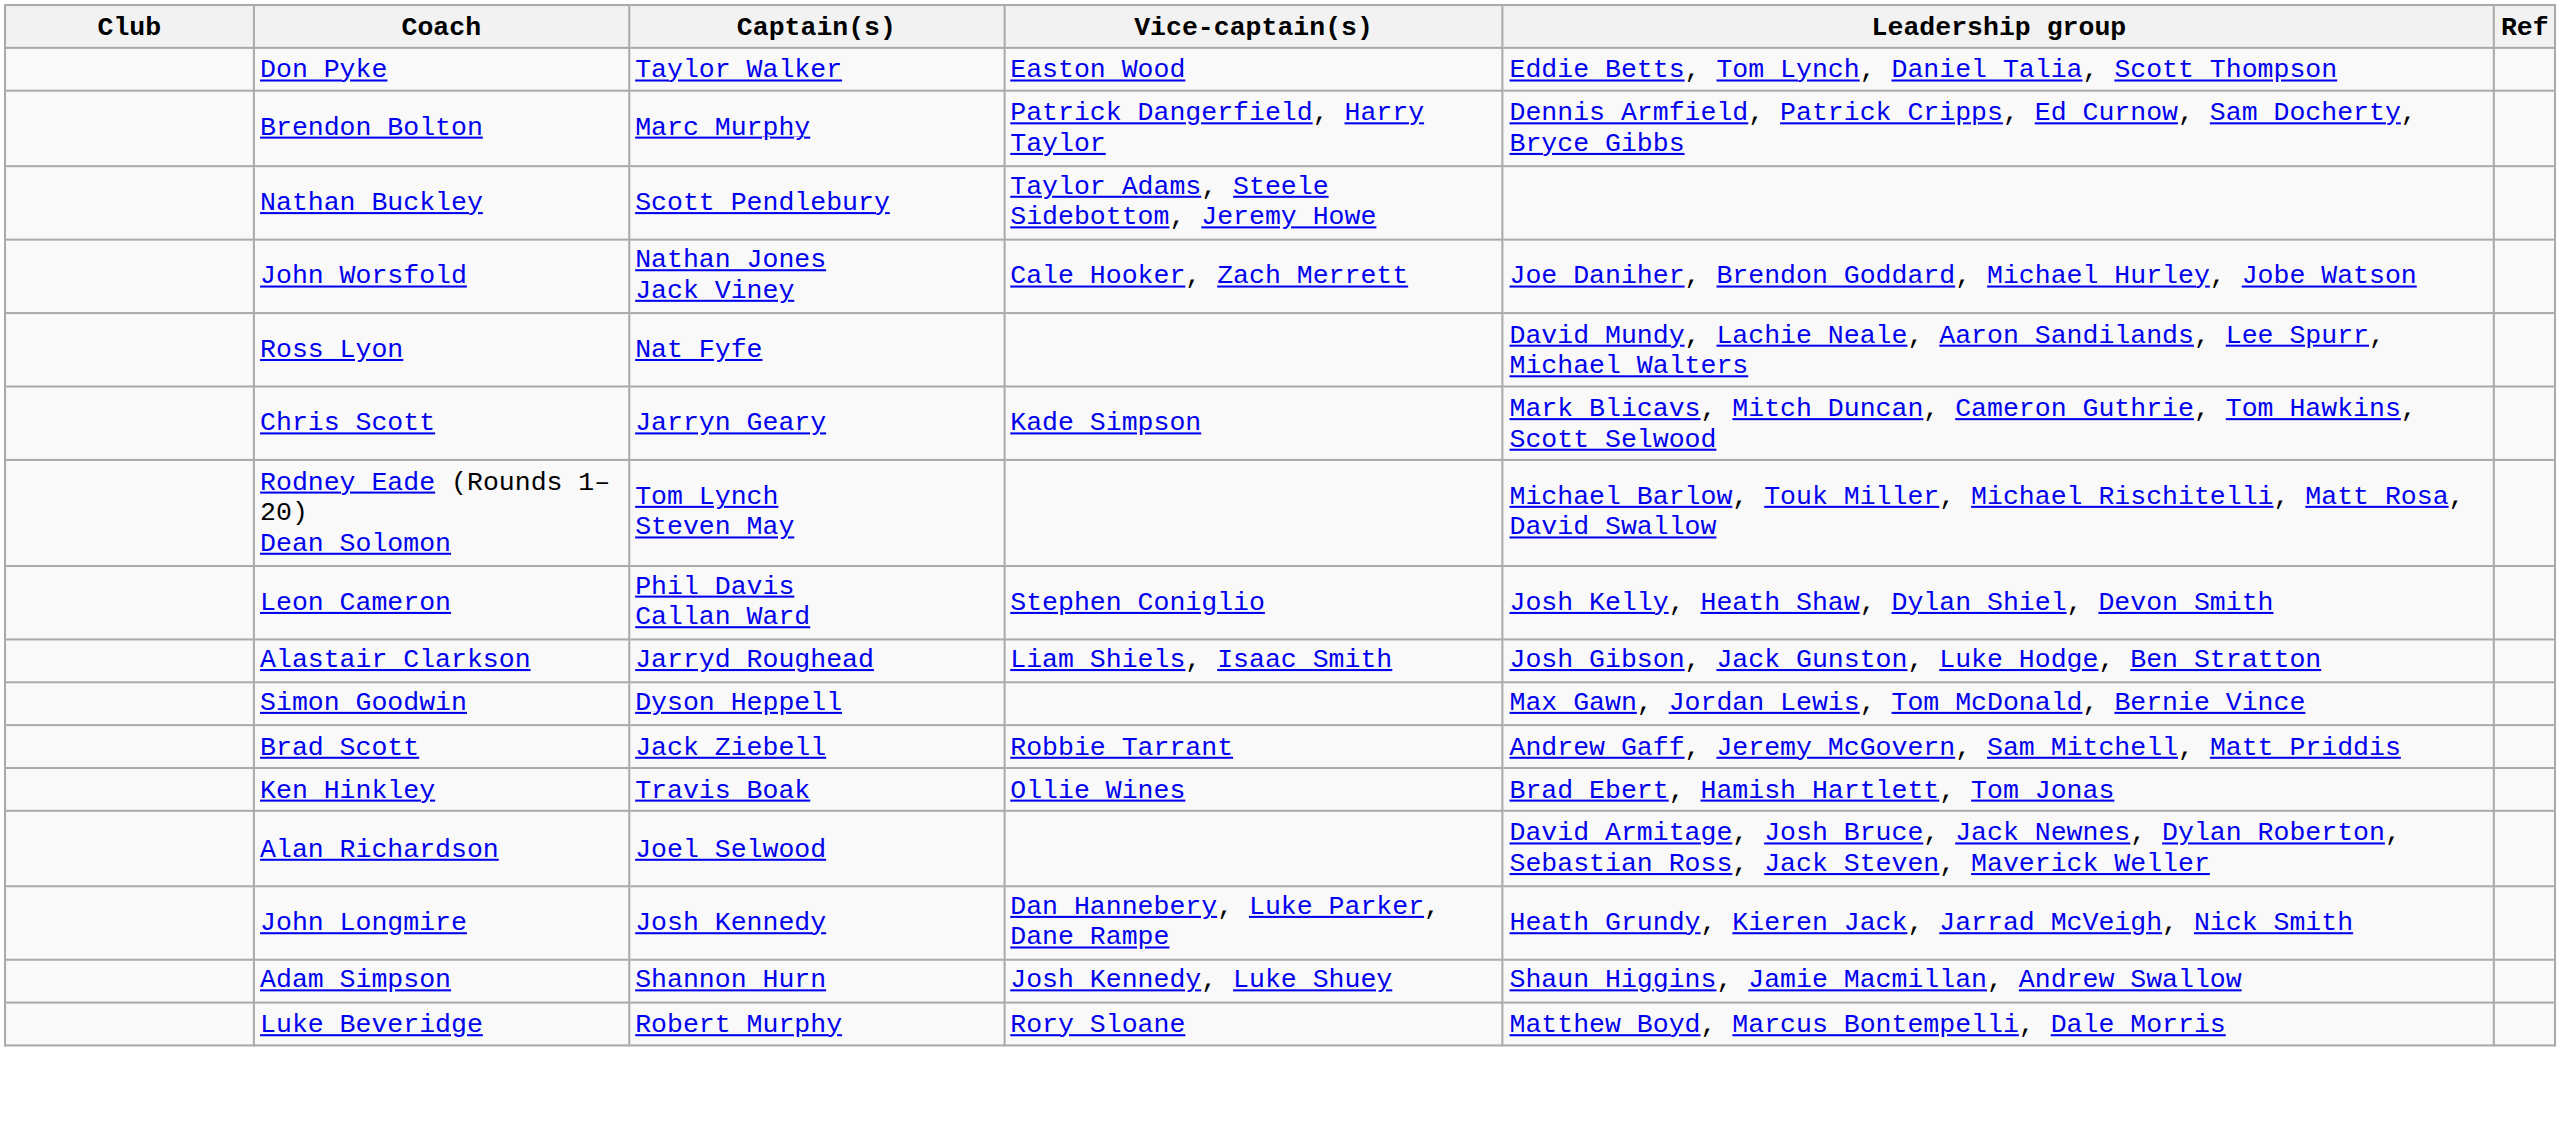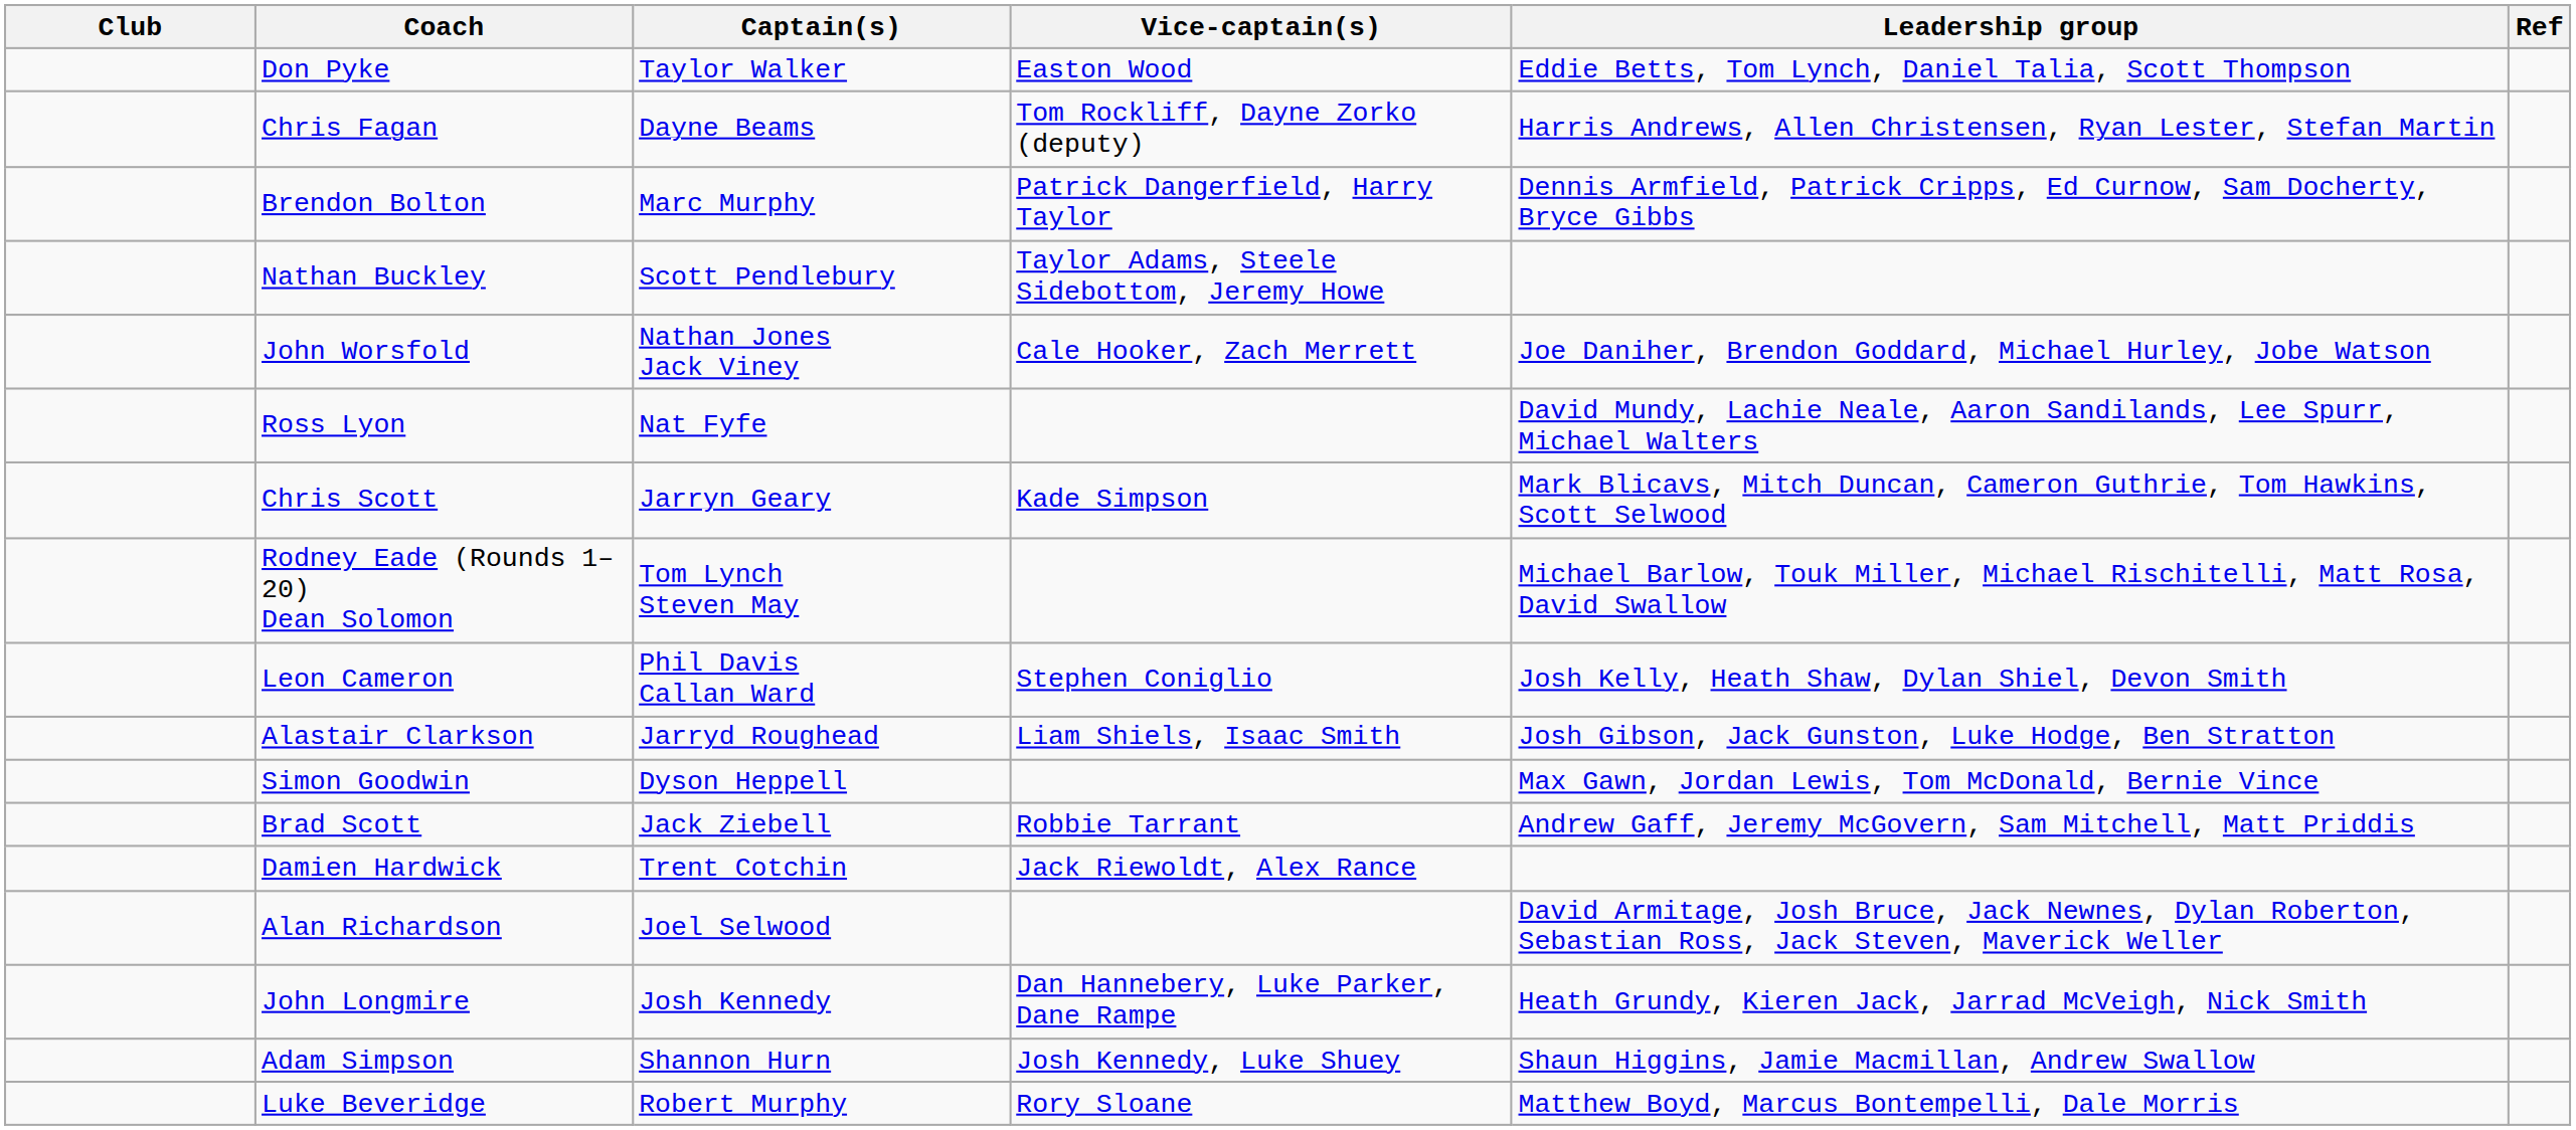 <table class="wikitable" style="font-size:100%;">
 <tr>
 <th width=10%>Club</th>
 <th width=15%>Coach</th>
 <th width=15%>Captain(s)</th>
 <th width=20%>Vice-captain(s)</th>
 <th width=40%>Leadership group</th>
 <th>Ref</th>
 </tr>
 <tr>
 <td></td>
 <td><a href='#'>Don Pyke</a></td>
 <td><a href='#'>Taylor Walker</a></td>
 <td><a href='#'>Easton Wood</a></td>
 <td><a href='#'>Eddie Betts</a>, <a href='#'>Tom Lynch</a>, <a href='#'>Daniel Talia</a>, <a href='#'>Scott Thompson</a></td>
+<td></td>
+</tr>
+<tr>
+<td></td>
+<td><a href='#'>Chris Fagan</a></td>
+<td><a href='#'>Dayne Beams</a></td>
+<td><a href='#'>Tom Rockliff</a>, <a href='#'>Dayne Zorko</a> (deputy)</td>
+<td><a href='#'>Harris Andrews</a>, <a href='#'>Allen Christensen</a>, <a href='#'>Ryan Lester</a>, <a href='#'>Stefan Martin</a></td>
 <td></td>
 </tr>
 <tr>
 <td></td>
 <td><a href='#'>Brendon Bolton</a></td>
 <td><a href='#'>Marc Murphy</a></td>
 <td><a href='#'>Patrick Dangerfield</a>, <a href='#'>Harry Taylor</a></td>
 <td><a href='#'>Dennis Armfield</a>, <a href='#'>Patrick Cripps</a>, <a href='#'>Ed Curnow</a>, <a href='#'>Sam Docherty</a>, <a href='#'>Bryce Gibbs</a></td>
 <td></td>
 </tr>
 <tr>
 <td></td>
 <td><a href='#'>Nathan Buckley</a></td>
 <td><a href='#'>Scott Pendlebury</a></td>
 <td><a href='#'>Taylor Adams</a>, <a href='#'>Steele Sidebottom</a>, <a href='#'>Jeremy Howe</a></td>
 <td></td>
 <td></td>
 </tr>
 <tr>
 <td></td>
 <td><a href='#'>John Worsfold</a></td>
 <td><a href='#'>Nathan Jones</a><br><a href='#'>Jack Viney</a></td>
 <td><a href='#'>Cale Hooker</a>, <a href='#'>Zach Merrett</a></td>
 <td><a href='#'>Joe Daniher</a>, <a href='#'>Brendon Goddard</a>, <a href='#'>Michael Hurley</a>, <a href='#'>Jobe Watson</a></td>
 <td></td>
 </tr>
 <tr>
 <td></td>
 <td><a href='#'>Ross Lyon</a></td>
 <td><a href='#'>Nat Fyfe</a></td>
 <td></td>
 <td><a href='#'>David Mundy</a>, <a href='#'>Lachie Neale</a>, <a href='#'>Aaron Sandilands</a>, <a href='#'>Lee Spurr</a>, <a href='#'>Michael Walters</a></td>
 <td></td>
 </tr>
 <tr>
 <td></td>
 <td><a href='#'>Chris Scott</a></td>
 <td><a href='#'>Jarryn Geary</a></td>
 <td><a href='#'>Kade Simpson</a></td>
 <td><a href='#'>Mark Blicavs</a>, <a href='#'>Mitch Duncan</a>, <a href='#'>Cameron Guthrie</a>, <a href='#'>Tom Hawkins</a>, <a href='#'>Scott Selwood</a></td>
 <td></td>
 </tr>
 <tr>
 <td></td>
 <td><a href='#'>Rodney Eade</a> (Rounds 1–20)<br><a href='#'>Dean Solomon</a> </td>
 <td><a href='#'>Tom Lynch</a> <br><a href='#'>Steven May</a></td>
 <td></td>
 <td><a href='#'>Michael Barlow</a>, <a href='#'>Touk Miller</a>, <a href='#'>Michael Rischitelli</a>, <a href='#'>Matt Rosa</a>, <a href='#'>David Swallow</a></td>
 <td></td>
 </tr>
 <tr>
 <td></td>
 <td><a href='#'>Leon Cameron</a></td>
 <td><a href='#'>Phil Davis</a> <br><a href='#'>Callan Ward</a></td>
 <td><a href='#'>Stephen Coniglio</a></td>
 <td><a href='#'>Josh Kelly</a>, <a href='#'>Heath Shaw</a>, <a href='#'>Dylan Shiel</a>, <a href='#'>Devon Smith</a></td>
 <td></td>
 </tr>
 <tr>
 <td></td>
 <td><a href='#'>Alastair Clarkson</a></td>
 <td><a href='#'>Jarryd Roughead</a></td>
 <td><a href='#'>Liam Shiels</a>, <a href='#'>Isaac Smith</a></td>
 <td><a href='#'>Josh Gibson</a>, <a href='#'>Jack Gunston</a>, <a href='#'>Luke Hodge</a>, <a href='#'>Ben Stratton</a></td>
 <td></td>
 </tr>
 <tr>
 <td></td>
 <td><a href='#'>Simon Goodwin</a></td>
 <td><a href='#'>Dyson Heppell</a></td>
 <td></td>
 <td><a href='#'>Max Gawn</a>, <a href='#'>Jordan Lewis</a>, <a href='#'>Tom McDonald</a>, <a href='#'>Bernie Vince</a></td>
 <td></td>
 </tr>
 <tr>
 <td></td>
 <td><a href='#'>Brad Scott</a></td>
 <td><a href='#'>Jack Ziebell</a></td>
 <td><a href='#'>Robbie Tarrant</a></td>
 <td><a href='#'>Andrew Gaff</a>, <a href='#'>Jeremy McGovern</a>, <a href='#'>Sam Mitchell</a>, <a href='#'>Matt Priddis</a></td>
 <td></td>
 </tr>
 <tr>
 <td></td>
-<td><a href='#'>Ken Hinkley</a></td>
-<td><a href='#'>Travis Boak</a></td>
-<td><a href='#'>Ollie Wines</a></td>
-<td><a href='#'>Brad Ebert</a>, <a href='#'>Hamish Hartlett</a>, <a href='#'>Tom Jonas</a></td>
+<td><a href='#'>Damien Hardwick</a></td>
+<td><a href='#'>Trent Cotchin</a></td>
+<td><a href='#'>Jack Riewoldt</a>, <a href='#'>Alex Rance</a></td>
+<td></td>
 <td></td>
 </tr>
 <tr>
 <td></td>
 <td><a href='#'>Alan Richardson</a></td>
 <td><a href='#'>Joel Selwood</a></td>
 <td></td>
 <td><a href='#'>David Armitage</a>, <a href='#'>Josh Bruce</a>, <a href='#'>Jack Newnes</a>, <a href='#'>Dylan Roberton</a>, <a href='#'>Sebastian Ross</a>, <a href='#'>Jack Steven</a>, <a href='#'>Maverick Weller</a></td>
 <td></td>
 </tr>
 <tr>
 <td></td>
 <td><a href='#'>John Longmire</a></td>
 <td><a href='#'>Josh Kennedy</a></td>
 <td><a href='#'>Dan Hannebery</a>, <a href='#'>Luke Parker</a>, <a href='#'>Dane Rampe</a></td>
 <td><a href='#'>Heath Grundy</a>, <a href='#'>Kieren Jack</a>, <a href='#'>Jarrad McVeigh</a>, <a href='#'>Nick Smith</a></td>
 <td></td>
 </tr>
 <tr>
 <td></td>
 <td><a href='#'>Adam Simpson</a></td>
 <td><a href='#'>Shannon Hurn</a></td>
 <td><a href='#'>Josh Kennedy</a>, <a href='#'>Luke Shuey</a></td>
 <td><a href='#'>Shaun Higgins</a>, <a href='#'>Jamie Macmillan</a>, <a href='#'>Andrew Swallow</a></td>
 <td></td>
 </tr>
 <tr>
 <td></td>
 <td><a href='#'>Luke Beveridge</a></td>
 <td><a href='#'>Robert Murphy</a></td>
 <td><a href='#'>Rory Sloane</a></td>
 <td><a href='#'>Matthew Boyd</a>, <a href='#'>Marcus Bontempelli</a>, <a href='#'>Dale Morris</a></td>
 <td></td>
 </tr>
 </table>
